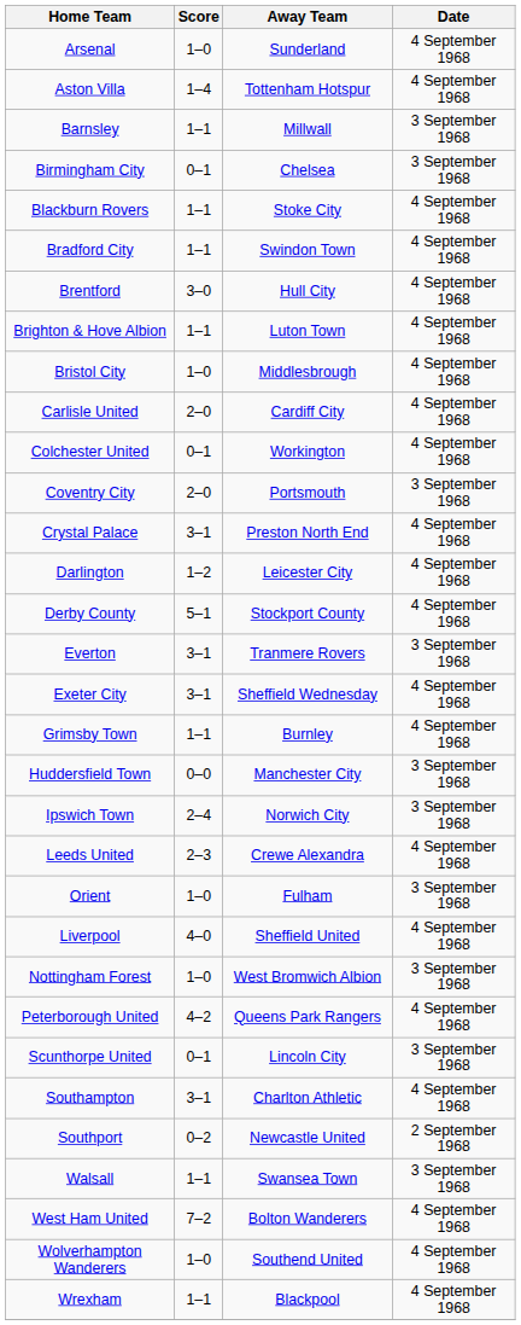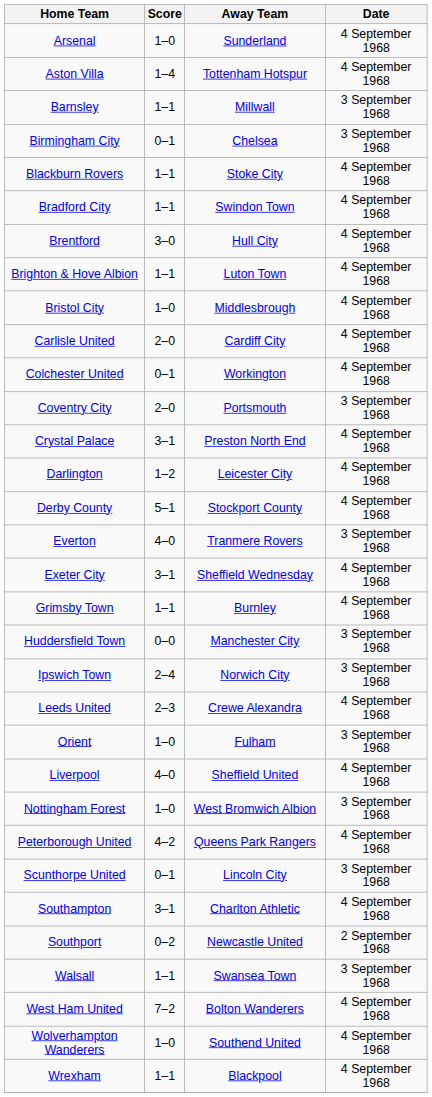 <table class="wikitable" style="text-align:center;">
 <tr>
 <th width=175>Home Team</th>
 <th width=20>Score</th>
 <th width=175>Away Team</th>
 <th width=125>Date</th>
 </tr>
 <tr>
 <td><a href='#'>Arsenal</a></td>
 <td>1–0</td>
 <td><a href='#'>Sunderland</a></td>
 <td>4 September 1968</td>
 </tr>
 <tr>
 <td><a href='#'>Aston Villa</a></td>
 <td>1–4</td>
 <td><a href='#'>Tottenham Hotspur</a></td>
 <td>4 September 1968</td>
 </tr>
 <tr>
 <td><a href='#'>Barnsley</a></td>
 <td>1–1</td>
 <td><a href='#'>Millwall</a></td>
 <td>3 September 1968</td>
 </tr>
 <tr>
 <td><a href='#'>Birmingham City</a></td>
 <td>0–1</td>
 <td><a href='#'>Chelsea</a></td>
 <td>3 September 1968</td>
 </tr>
 <tr>
 <td><a href='#'>Blackburn Rovers</a></td>
 <td>1–1</td>
 <td><a href='#'>Stoke City</a></td>
 <td>4 September 1968</td>
 </tr>
 <tr>
 <td><a href='#'>Bradford City</a></td>
 <td>1–1</td>
 <td><a href='#'>Swindon Town</a></td>
 <td>4 September 1968</td>
 </tr>
 <tr>
 <td><a href='#'>Brentford</a></td>
 <td>3–0</td>
 <td><a href='#'>Hull City</a></td>
 <td>4 September 1968</td>
 </tr>
 <tr>
 <td><a href='#'>Brighton & Hove Albion</a></td>
 <td>1–1</td>
 <td><a href='#'>Luton Town</a></td>
 <td>4 September 1968</td>
 </tr>
 <tr>
 <td><a href='#'>Bristol City</a></td>
 <td>1–0</td>
 <td><a href='#'>Middlesbrough</a></td>
 <td>4 September 1968</td>
 </tr>
 <tr>
 <td><a href='#'>Carlisle United</a></td>
 <td>2–0</td>
 <td><a href='#'>Cardiff City</a></td>
 <td>4 September 1968</td>
 </tr>
 <tr>
 <td><a href='#'>Colchester United</a></td>
 <td>0–1</td>
 <td><a href='#'>Workington</a></td>
 <td>4 September 1968</td>
 </tr>
 <tr>
 <td><a href='#'>Coventry City</a></td>
 <td>2–0</td>
 <td><a href='#'>Portsmouth</a></td>
 <td>3 September 1968</td>
 </tr>
 <tr>
 <td><a href='#'>Crystal Palace</a></td>
 <td>3–1</td>
 <td><a href='#'>Preston North End</a></td>
 <td>4 September 1968</td>
 </tr>
 <tr>
 <td><a href='#'>Darlington</a></td>
 <td>1–2</td>
 <td><a href='#'>Leicester City</a></td>
 <td>4 September 1968</td>
 </tr>
 <tr>
 <td><a href='#'>Derby County</a></td>
 <td>5–1</td>
 <td><a href='#'>Stockport County</a></td>
 <td>4 September 1968</td>
 </tr>
 <tr>
 <td><a href='#'>Everton</a></td>
-<td>3–1</td>
+<td>4–0</td>
 <td><a href='#'>Tranmere Rovers</a></td>
 <td>3 September 1968</td>
 </tr>
 <tr>
 <td><a href='#'>Exeter City</a></td>
 <td>3–1</td>
 <td><a href='#'>Sheffield Wednesday</a></td>
 <td>4 September 1968</td>
 </tr>
 <tr>
 <td><a href='#'>Grimsby Town</a></td>
 <td>1–1</td>
 <td><a href='#'>Burnley</a></td>
 <td>4 September 1968</td>
 </tr>
 <tr>
 <td><a href='#'>Huddersfield Town</a></td>
 <td>0–0</td>
 <td><a href='#'>Manchester City</a></td>
 <td>3 September 1968</td>
 </tr>
 <tr>
 <td><a href='#'>Ipswich Town</a></td>
 <td>2–4</td>
 <td><a href='#'>Norwich City</a></td>
 <td>3 September 1968</td>
 </tr>
 <tr>
 <td><a href='#'>Leeds United</a></td>
 <td>2–3</td>
 <td><a href='#'>Crewe Alexandra</a></td>
 <td>4 September 1968</td>
 </tr>
 <tr>
 <td><a href='#'>Orient</a></td>
 <td>1–0</td>
 <td><a href='#'>Fulham</a></td>
 <td>3 September 1968</td>
 </tr>
 <tr>
 <td><a href='#'>Liverpool</a></td>
 <td>4–0</td>
 <td><a href='#'>Sheffield United</a></td>
 <td>4 September 1968</td>
 </tr>
 <tr>
 <td><a href='#'>Nottingham Forest</a></td>
 <td>1–0</td>
 <td><a href='#'>West Bromwich Albion</a></td>
 <td>3 September 1968</td>
 </tr>
 <tr>
 <td><a href='#'>Peterborough United</a></td>
 <td>4–2</td>
 <td><a href='#'>Queens Park Rangers</a></td>
 <td>4 September 1968</td>
 </tr>
 <tr>
 <td><a href='#'>Scunthorpe United</a></td>
 <td>0–1</td>
 <td><a href='#'>Lincoln City</a></td>
 <td>3 September 1968</td>
 </tr>
 <tr>
 <td><a href='#'>Southampton</a></td>
 <td>3–1</td>
 <td><a href='#'>Charlton Athletic</a></td>
 <td>4 September 1968</td>
 </tr>
 <tr>
 <td><a href='#'>Southport</a></td>
 <td>0–2</td>
 <td><a href='#'>Newcastle United</a></td>
 <td>2 September 1968</td>
 </tr>
 <tr>
 <td><a href='#'>Walsall</a></td>
 <td>1–1</td>
 <td><a href='#'>Swansea Town</a></td>
 <td>3 September 1968</td>
 </tr>
 <tr>
 <td><a href='#'>West Ham United</a></td>
 <td>7–2</td>
 <td><a href='#'>Bolton Wanderers</a></td>
 <td>4 September 1968</td>
 </tr>
 <tr>
 <td><a href='#'>Wolverhampton Wanderers</a></td>
 <td>1–0</td>
 <td><a href='#'>Southend United</a></td>
 <td>4 September 1968</td>
 </tr>
 <tr>
 <td><a href='#'>Wrexham</a></td>
 <td>1–1</td>
 <td><a href='#'>Blackpool</a></td>
 <td>4 September 1968</td>
 </tr>
 <tr>
 </tr>
 </table>
